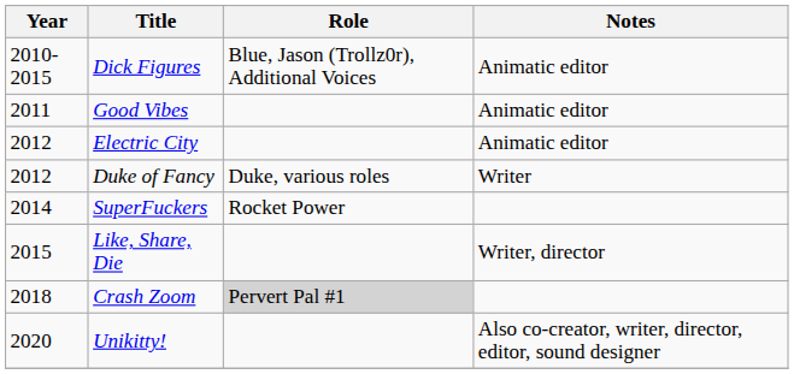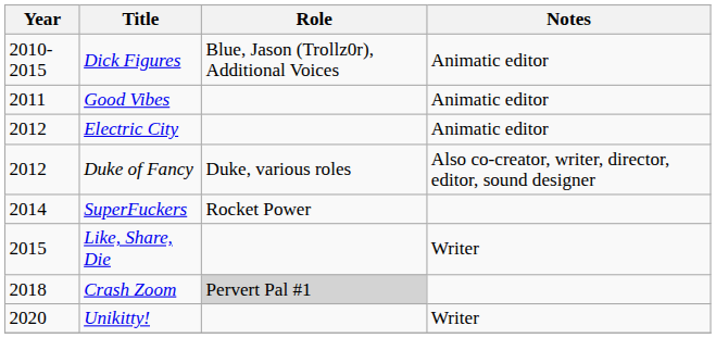 <table class="wikitable">
 <tr>
 <th>Year</th>
 <th>Title</th>
 <th>Role</th>
 <th>Notes</th>
 </tr>
 <tr>
 <td>2010-2015</td>
 <td><em><a href='#'>Dick Figures</a></em></td>
 <td>Blue, Jason (Trollz0r), Additional Voices</td>
 <td>Animatic editor</td>
 </tr>
 <tr>
 <td>2011</td>
 <td><em><a href='#'>Good Vibes</a></em></td>
 <td></td>
 <td>Animatic editor</td>
 </tr>
 <tr>
 <td>2012</td>
 <td><em><a href='#'>Electric City</a></em></td>
 <td></td>
 <td>Animatic editor</td>
 </tr>
 <tr>
 <td>2012</td>
 <td><em>Duke of Fancy</em></td>
 <td>Duke, various roles</td>
-<td>Writer</td>
+<td>Also co-creator, writer, director, editor, sound designer</td>
 </tr>
 <tr>
 <td>2014</td>
 <td><em><a href='#'>SuperFuckers</a></em></td>
 <td>Rocket Power</td>
 <td></td>
 </tr>
 <tr>
 <td>2015</td>
 <td><em><a href='#'>Like, Share, Die</a></em></td>
 <td></td>
-<td>Writer, director</td>
+<td>Writer</td>
 </tr>
 <tr>
 <td>2018</td>
 <td><em><a href='#'>Crash Zoom</a></em></td>
 <td style="background: lightgrey;">Pervert Pal #1</td>
 <td></td>
 </tr>
 <tr>
 <td>2020</td>
 <td><em><a href='#'>Unikitty!</a></em></td>
 <td></td>
-<td>Also co-creator, writer, director, editor, sound designer</td>
+<td>Writer</td>
 </tr>
 <tr>
 </tr>
 </table>
